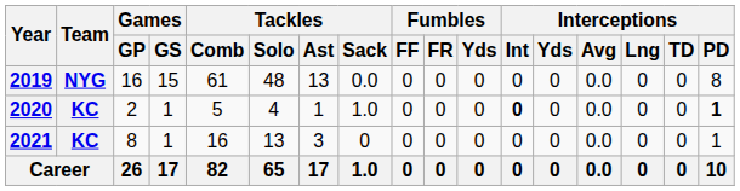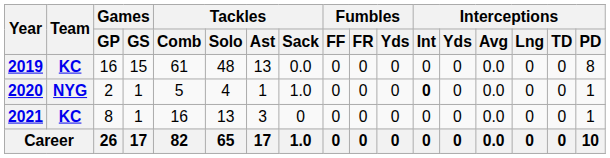 <table class=wikitable style="text-align:center;">
 <tr>
 <th rowspan="2">Year</th>
 <th rowspan="2">Team</th>
 <th colspan="2">Games</th>
 <th colspan="4">Tackles</th>
 <th colspan="3">Fumbles</th>
 <th colspan="6">Interceptions</th>
 </tr>
 <tr>
 <th>GP</th>
 <th>GS</th>
 <th>Comb</th>
 <th>Solo</th>
 <th>Ast</th>
 <th>Sack</th>
 <th>FF</th>
 <th>FR</th>
 <th>Yds</th>
 <th>Int</th>
 <th>Yds</th>
 <th>Avg</th>
 <th>Lng</th>
 <th>TD</th>
 <th>PD</th>
 </tr>
 <tr>
 <th><a href='#'>2019</a></th>
-<th><a href='#'>NYG</a></th>
+<th><a href='#'>KC</a></th>
 <td>16</td>
 <td>15</td>
 <td>61</td>
 <td>48</td>
 <td>13</td>
 <td>0.0</td>
 <td>0</td>
 <td>0</td>
 <td>0</td>
 <td>0</td>
 <td>0</td>
 <td>0.0</td>
 <td>0</td>
 <td>0</td>
 <td>8</td>
 </tr>
 <tr>
 <th><a href='#'>2020</a></th>
-<th><a href='#'>KC</a></th>
+<th><a href='#'>NYG</a></th>
 <td>2</td>
 <td>1</td>
 <td>5</td>
 <td>4</td>
 <td>1</td>
 <td>1.0</td>
 <td>0</td>
 <td>0</td>
 <td>0</td>
 <td><strong>0</strong></td>
 <td>0</td>
 <td>0.0</td>
 <td>0</td>
 <td>0</td>
-<td><strong>1</strong></td>
+<td>1</td>
 </tr>
 <tr>
 <th><a href='#'>2021</a></th>
 <th><a href='#'>KC</a></th>
 <td>8</td>
 <td>1</td>
 <td>16</td>
 <td>13</td>
 <td>3</td>
 <td>0</td>
 <td>0</td>
 <td>0</td>
 <td>0</td>
 <td>0</td>
 <td>0</td>
 <td>0.0</td>
 <td>0</td>
 <td>0</td>
 <td>1</td>
 </tr>
 <tr>
 <th colspan="2">Career</th>
 <th>26</th>
 <th>17</th>
 <th>82</th>
 <th>65</th>
 <th>17</th>
 <th>1.0</th>
 <th>0</th>
 <th>0</th>
 <th>0</th>
 <th>0</th>
 <th>0</th>
 <th>0.0</th>
 <th>0</th>
 <th>0</th>
 <th>10</th>
 </tr>
 </table>
